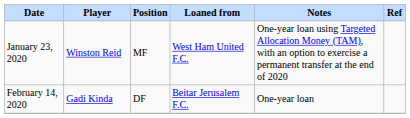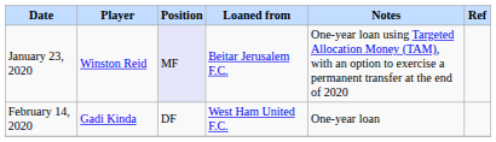 <table class="wikitable" style="text-align:left; font-size:95%;">
 <tr>
 <th style="background:#c2ddff; width:120px;">Date</th>
 <th style="background:#c2ddff; width:150px;">Player</th>
 <th style="background:#c2ddff; width:50px;">Position</th>
 <th style="background:#c2ddff; width:200px;">Loaned from</th>
 <th style="background:#c2ddff; width:350px;">Notes</th>
 <th style="background:#c2ddff; width:30px;">Ref</th>
 </tr>
 <tr>
 <td>January 23, 2020</td>
 <td> <a href='#'>Winston Reid</a></td>
-<td>MF</td>
-<td><a href='#'>West Ham United F.C.</a></td>
+<td style="background: lavender;">MF</td>
+<td><a href='#'>Beitar Jerusalem F.C.</a></td>
 <td>One-year loan using <a href='#'>Targeted Allocation Money (TAM)</a>, with an option to exercise a permanent transfer at the end of 2020</td>
 <td></td>
 </tr>
 <tr>
 <td>February 14, 2020</td>
 <td> <a href='#'>Gadi Kinda</a></td>
 <td>DF</td>
-<td><a href='#'>Beitar Jerusalem F.C.</a></td>
+<td><a href='#'>West Ham United F.C.</a></td>
 <td>One-year loan</td>
 <td></td>
 </tr>
 <tr>
 </tr>
 </table>
